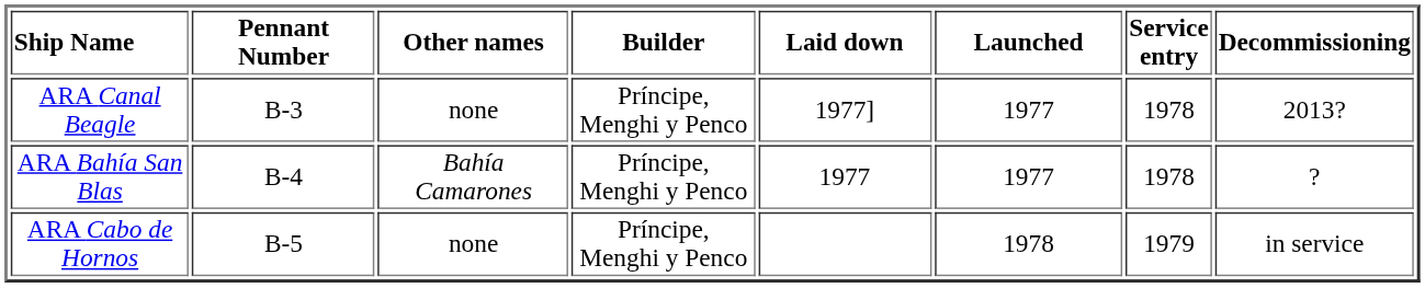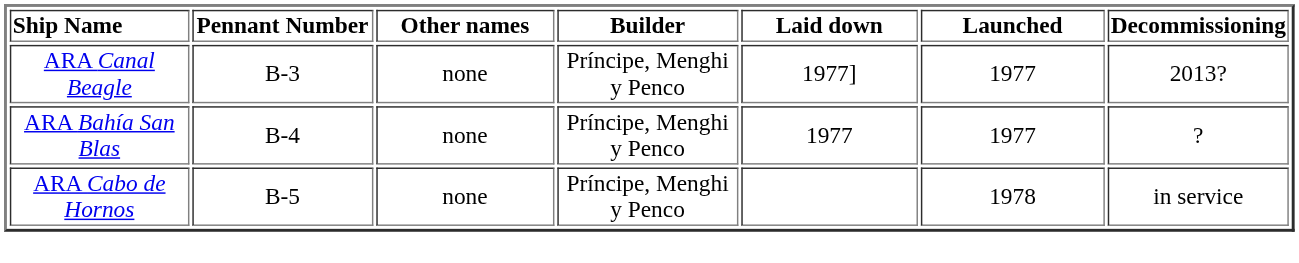 <table width="100%" border="2">
 <tr>
 <th width="16%" align="left">Ship Name</th>
 <th width="16%" align="center">Pennant Number</th>
 <th width="16%" align="center">Other names</th>
 <th width="16%" align="center">Builder</th>
 <th width="16%" align="center">Laid down</th>
 <th width="16%" align="center">Launched</th>
-<th width="16%" align="center">Service entry</th>
 <th width="16%" align="center">Decommissioning</th>
 </tr>
 <tr>
 <td align="center"><a href='#'>ARA <em>Canal Beagle</em></a></td>
 <td align="center">B-3</td>
 <td align="center">none</td>
 <td align="center">Príncipe, Menghi y Penco</td>
 <td align="center">1977]</td>
 <td align="center">1977</td>
-<td align="center">1978</td>
 <td align="center">2013?</td>
 </tr>
 <tr>
 <td align="center"><a href='#'>ARA <em>Bahía San Blas</em></a></td>
 <td align="center">B-4</td>
-<td align="center"><em>Bahía Camarones</em></td>
+<td align="center">none</td>
 <td align="center">Príncipe, Menghi y Penco</td>
 <td align="center">1977</td>
 <td align="center">1977</td>
-<td align="center">1978</td>
 <td align="center">?</td>
 </tr>
 <tr>
 <td align="center"><a href='#'>ARA <em>Cabo de Hornos</em></a></td>
 <td align="center">B-5</td>
 <td align="center">none</td>
 <td align="center">Príncipe, Menghi y Penco</td>
 <td align="center"></td>
 <td align="center">1978</td>
-<td align="center">1979</td>
 <td align="center">in service</td>
 </tr>
 </table>
